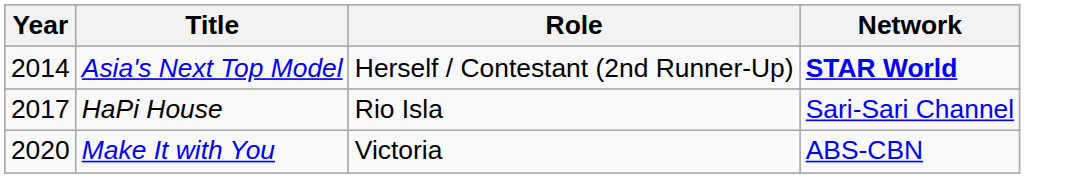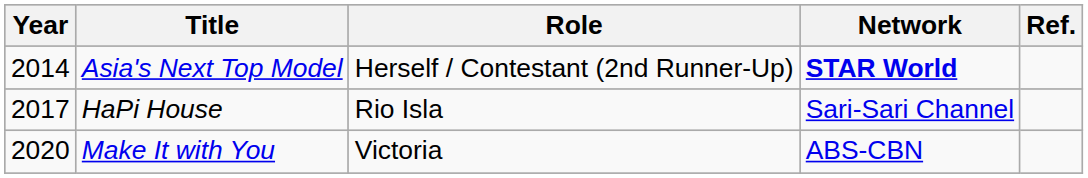 <table class="wikitable sortable">
 <tr>
 <th>Year</th>
 <th>Title</th>
 <th>Role</th>
 <th>Network</th>
+<th><strong>Ref.</strong></th>
 </tr>
 <tr>
 <td>2014</td>
 <td><em><a href='#'>Asia's Next Top Model</a></em></td>
 <td>Herself / Contestant (2nd Runner-Up)</td>
 <td><strong><a href='#'>STAR World</a></strong></td>
+<td></td>
 </tr>
 <tr>
 <td>2017</td>
 <td><em>HaPi House</em></td>
 <td>Rio Isla</td>
 <td><a href='#'>Sari-Sari Channel</a></td>
+<td></td>
 </tr>
 <tr>
 <td>2020</td>
 <td><em><a href='#'>Make It with You</a></em></td>
 <td>Victoria</td>
 <td><a href='#'>ABS-CBN</a></td>
+<td></td>
 </tr>
 </table>
